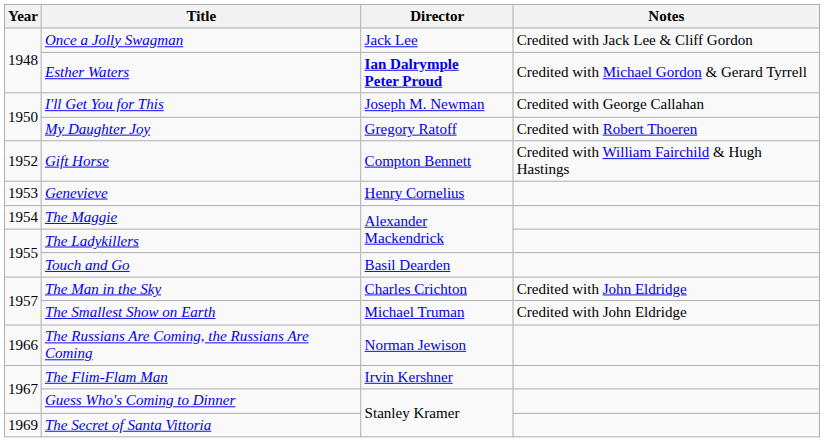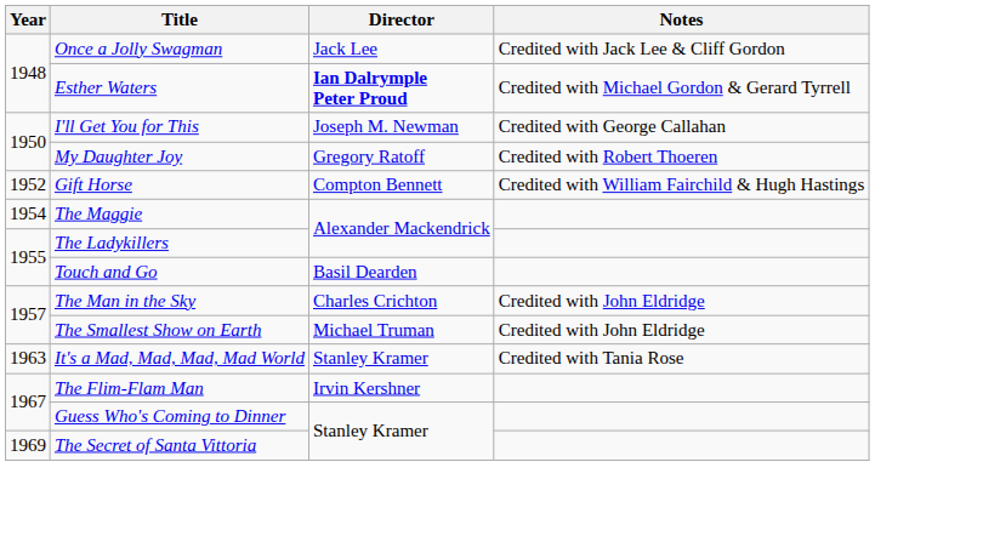 <table class="wikitable">
 <tr>
 <th>Year</th>
 <th>Title</th>
 <th>Director</th>
 <th>Notes</th>
 </tr>
 <tr>
 <td rowspan=2>1948</td>
 <td><em><a href='#'>Once a Jolly Swagman</a></em></td>
 <td><a href='#'>Jack Lee</a></td>
 <td>Credited with Jack Lee & Cliff Gordon</td>
 </tr>
 <tr>
 <td><em><a href='#'>Esther Waters</a></em></td>
 <td><strong><a href='#'>Ian Dalrymple</a><br><a href='#'>Peter Proud</a></strong></td>
 <td>Credited with <a href='#'>Michael Gordon</a> & Gerard Tyrrell</td>
 </tr>
 <tr>
 <td rowspan=2>1950</td>
 <td><em><a href='#'>I'll Get You for This</a></em></td>
 <td><a href='#'>Joseph M. Newman</a></td>
 <td>Credited with George Callahan</td>
 </tr>
 <tr>
 <td><em><a href='#'>My Daughter Joy</a></em></td>
 <td><a href='#'>Gregory Ratoff</a></td>
 <td>Credited with <a href='#'>Robert Thoeren</a></td>
 </tr>
 <tr>
 <td>1952</td>
 <td><em><a href='#'>Gift Horse</a></em></td>
 <td><a href='#'>Compton Bennett</a></td>
 <td>Credited with <a href='#'>William Fairchild</a> & Hugh Hastings</td>
 </tr>
 <tr>
-<td>1953</td>
-<td><em><a href='#'>Genevieve</a></em></td>
-<td><a href='#'>Henry Cornelius</a></td>
-<td></td>
-</tr>
-<tr>
 <td>1954</td>
 <td><em><a href='#'>The Maggie</a></em></td>
 <td rowspan=2><a href='#'>Alexander Mackendrick</a></td>
 <td></td>
 </tr>
 <tr>
 <td rowspan=2>1955</td>
 <td><em><a href='#'>The Ladykillers</a></em></td>
 <td></td>
 </tr>
 <tr>
 <td><em><a href='#'>Touch and Go</a></em></td>
 <td><a href='#'>Basil Dearden</a></td>
 <td></td>
 </tr>
 <tr>
 <td rowspan=2>1957</td>
 <td><em><a href='#'>The Man in the Sky</a></em></td>
 <td><a href='#'>Charles Crichton</a></td>
 <td>Credited with <a href='#'>John Eldridge</a></td>
 </tr>
 <tr>
 <td><em><a href='#'>The Smallest Show on Earth</a></em></td>
 <td><a href='#'>Michael Truman</a></td>
 <td>Credited with John Eldridge</td>
 </tr>
 <tr>
-<td>1966</td>
-<td><em><a href='#'>The Russians Are Coming, the Russians Are Coming</a></em></td>
-<td><a href='#'>Norman Jewison</a></td>
-<td></td>
+<td>1963</td>
+<td><em><a href='#'>It's a Mad, Mad, Mad, Mad World</a></em></td>
+<td><a href='#'>Stanley Kramer</a></td>
+<td>Credited with Tania Rose</td>
 </tr>
 <tr>
 <td rowspan=2>1967</td>
 <td><em><a href='#'>The Flim-Flam Man</a></em></td>
 <td><a href='#'>Irvin Kershner</a></td>
 <td></td>
 </tr>
 <tr>
 <td><em><a href='#'>Guess Who's Coming to Dinner</a></em></td>
 <td rowspan=2>Stanley Kramer</td>
 <td></td>
 </tr>
 <tr>
 <td>1969</td>
 <td><em><a href='#'>The Secret of Santa Vittoria</a></em></td>
 <td></td>
 </tr>
 </table>
